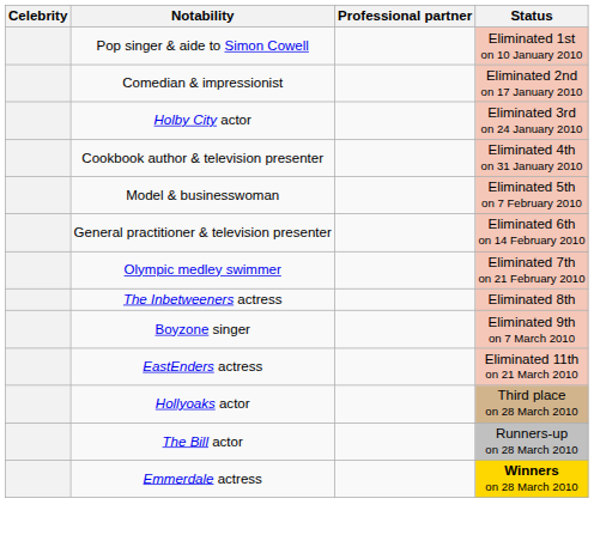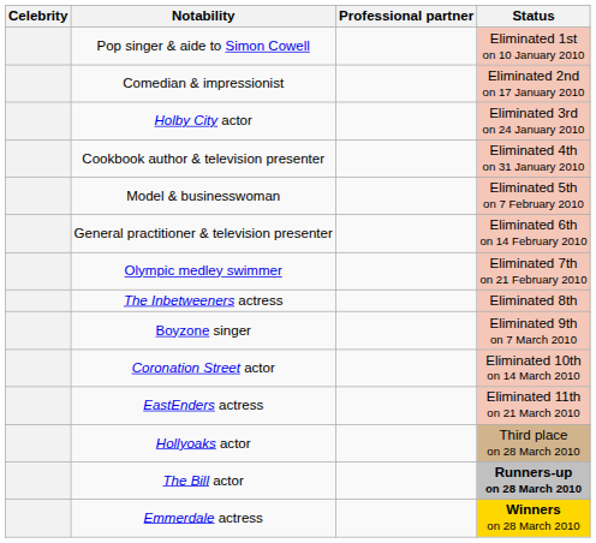 <table class="wikitable sortable" style="text-align:center;">
 <tr>
 <th scope="col">Celebrity</th>
 <th scope="col" class="unsortable">Notability</th>
 <th scope="col">Professional partner</th>
 <th scope="col">Status</th>
 </tr>
 <tr>
 <th scope="row"></th>
 <td>Pop singer & aide to <a href='#'>Simon Cowell</a></td>
 <td></td>
 <td bgcolor="f4c7b8">Eliminated 1st<br><small>on 10 January 2010</small></td>
 </tr>
 <tr>
 <th scope="row"></th>
 <td>Comedian & impressionist</td>
 <td></td>
 <td bgcolor="f4c7b8">Eliminated 2nd<br><small>on 17 January 2010</small></td>
 </tr>
 <tr>
 <th scope="row"></th>
 <td><em><a href='#'>Holby City</a></em> actor</td>
 <td></td>
 <td bgcolor="f4c7b8">Eliminated 3rd<br><small>on 24 January 2010</small></td>
 </tr>
 <tr>
 <th scope="row"></th>
 <td>Cookbook author & television presenter</td>
 <td></td>
 <td bgcolor="f4c7b8">Eliminated 4th<br><small>on 31 January 2010</small></td>
 </tr>
 <tr>
 <th scope="row"></th>
 <td>Model & businesswoman</td>
 <td></td>
 <td bgcolor="f4c7b8">Eliminated 5th<br><small>on 7 February 2010</small></td>
 </tr>
 <tr>
 <th scope="row"></th>
 <td>General practitioner & television presenter</td>
 <td></td>
 <td bgcolor="f4c7b8">Eliminated 6th<br><small>on 14 February 2010</small></td>
 </tr>
 <tr>
 <th scope="row"></th>
 <td><a href='#'>Olympic medley swimmer</a></td>
 <td></td>
 <td bgcolor="f4c7b8">Eliminated 7th<br><small>on 21 February 2010</small></td>
 </tr>
 <tr>
 <th scope="row"></th>
 <td><em><a href='#'>The Inbetweeners</a></em> actress</td>
 <td></td>
 <td bgcolor="f4c7b8">Eliminated 8th<br><small></small></td>
 </tr>
 <tr>
 <th scope="row"></th>
 <td><a href='#'>Boyzone</a> singer</td>
 <td></td>
 <td bgcolor="f4c7b8">Eliminated 9th<br><small>on 7 March 2010</small></td>
 </tr>
 <tr>
 <th scope="row"></th>
+<td><em><a href='#'>Coronation Street</a></em> actor</td>
+<td></td>
+<td bgcolor="f4c7b8">Eliminated 10th<br><small>on 14 March 2010</small></td>
+</tr>
+<tr>
+<th scope="row"></th>
 <td><em><a href='#'>EastEnders</a></em> actress</td>
 <td></td>
 <td bgcolor="f4c7b8">Eliminated 11th<br><small>on 21 March 2010</small></td>
 </tr>
 <tr>
 <th scope="row"></th>
 <td><em><a href='#'>Hollyoaks</a></em> actor</td>
 <td></td>
 <td bgcolor="tan">Third place<br><small>on 28 March 2010</small></td>
 </tr>
 <tr>
 <th scope="row"></th>
 <td><em><a href='#'>The Bill</a></em> actor</td>
 <td></td>
-<td bgcolor="silver">Runners-up<br><small>on 28 March 2010</small></td>
+<td bgcolor="silver"><strong>Runners-up<br><small>on 28 March 2010</small></strong></td>
 </tr>
 <tr>
 <th scope="row"></th>
 <td><em><a href='#'>Emmerdale</a></em> actress</td>
 <td></td>
 <td bgcolor="gold"><strong>Winners<br></strong><small>on 28 March 2010</small></td>
 </tr>
 </table>
